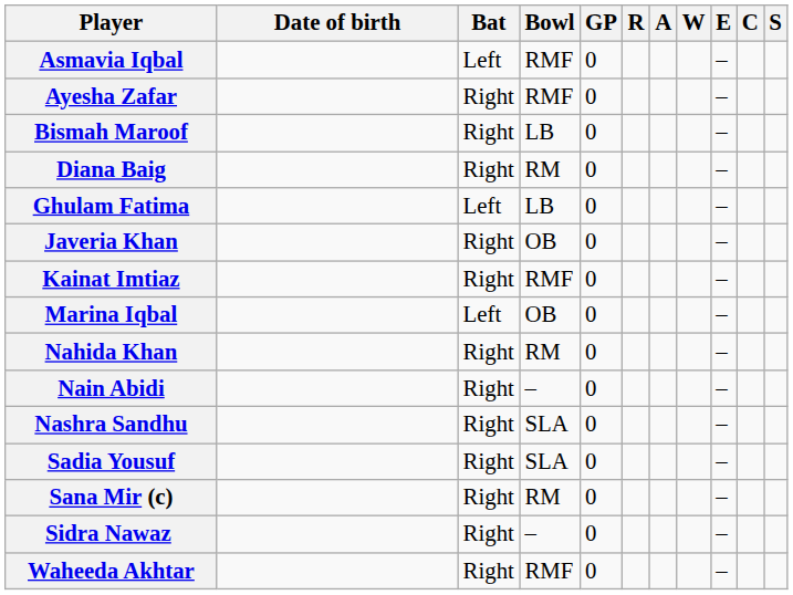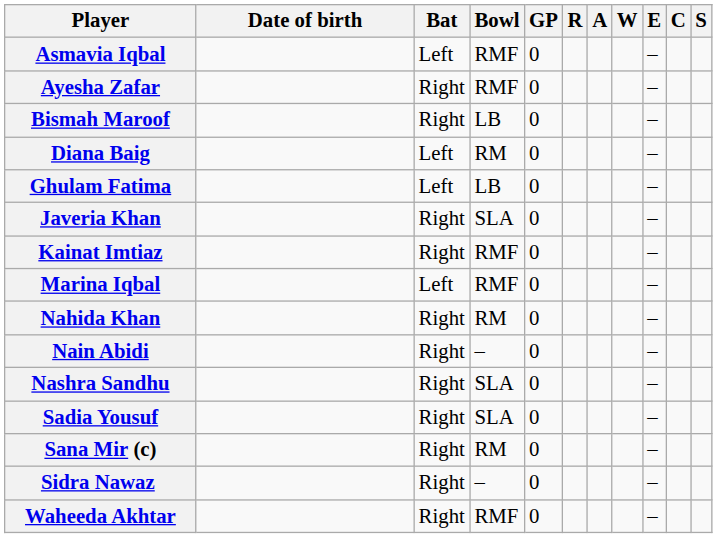 <table class="wikitable sortable plainrowheaders">
 <tr>
 <th scope="col" width="140">Player</th>
 <th scope="col" width="160">Date of birth</th>
 <th scope="col">Bat</th>
 <th scope="col">Bowl</th>
 <th scope="col">GP</th>
 <th scope="col">R</th>
 <th scope="col">A</th>
 <th scope="col">W</th>
 <th scope="col">E</th>
 <th scope="col">C</th>
 <th scope="col">S</th>
 </tr>
 <tr>
 <th scope="row"><a href='#'>Asmavia Iqbal</a></th>
 <td></td>
 <td>Left</td>
 <td>RMF</td>
 <td>0</td>
 <td></td>
 <td></td>
 <td></td>
 <td>–</td>
 <td></td>
 <td></td>
 </tr>
 <tr>
 <th scope="row"><a href='#'>Ayesha Zafar</a></th>
 <td></td>
 <td>Right</td>
 <td>RMF</td>
 <td>0</td>
 <td></td>
 <td></td>
 <td></td>
 <td>–</td>
 <td></td>
 <td></td>
 </tr>
 <tr>
 <th scope="row"><a href='#'>Bismah Maroof</a></th>
 <td></td>
 <td>Right</td>
 <td>LB</td>
 <td>0</td>
 <td></td>
 <td></td>
 <td></td>
 <td>–</td>
 <td></td>
 <td></td>
 </tr>
 <tr>
 <th scope="row"><a href='#'>Diana Baig</a></th>
 <td></td>
-<td>Right</td>
+<td>Left</td>
 <td>RM</td>
 <td>0</td>
 <td></td>
 <td></td>
 <td></td>
 <td>–</td>
 <td></td>
 <td></td>
 </tr>
 <tr>
 <th scope="row"><a href='#'>Ghulam Fatima</a></th>
 <td></td>
 <td>Left</td>
 <td>LB</td>
 <td>0</td>
 <td></td>
 <td></td>
 <td></td>
 <td>–</td>
 <td></td>
 <td></td>
 </tr>
 <tr>
 <th scope="row"><a href='#'>Javeria Khan</a></th>
 <td></td>
 <td>Right</td>
-<td>OB</td>
+<td>SLA</td>
 <td>0</td>
 <td></td>
 <td></td>
 <td></td>
 <td>–</td>
 <td></td>
 <td></td>
 </tr>
 <tr>
 <th scope="row"><a href='#'>Kainat Imtiaz</a></th>
 <td></td>
 <td>Right</td>
 <td>RMF</td>
 <td>0</td>
 <td></td>
 <td></td>
 <td></td>
 <td>–</td>
 <td></td>
 <td></td>
 </tr>
 <tr>
 <th scope="row"><a href='#'>Marina Iqbal</a></th>
 <td></td>
 <td>Left</td>
-<td>OB</td>
+<td>RMF</td>
 <td>0</td>
 <td></td>
 <td></td>
 <td></td>
 <td>–</td>
 <td></td>
 <td></td>
 </tr>
 <tr>
 <th scope="row"><a href='#'>Nahida Khan</a></th>
 <td></td>
 <td>Right</td>
 <td>RM</td>
 <td>0</td>
 <td></td>
 <td></td>
 <td></td>
 <td>–</td>
 <td></td>
 <td></td>
 </tr>
 <tr>
 <th scope="row"><a href='#'>Nain Abidi</a></th>
 <td></td>
 <td>Right</td>
 <td>–</td>
 <td>0</td>
 <td></td>
 <td></td>
 <td></td>
 <td>–</td>
 <td></td>
 <td></td>
 </tr>
 <tr>
 <th scope="row"><a href='#'>Nashra Sandhu</a></th>
 <td></td>
 <td>Right</td>
 <td>SLA</td>
 <td>0</td>
 <td></td>
 <td></td>
 <td></td>
 <td>–</td>
 <td></td>
 <td></td>
 </tr>
 <tr>
 <th scope="row"><a href='#'>Sadia Yousuf</a></th>
 <td></td>
 <td>Right</td>
 <td>SLA</td>
 <td>0</td>
 <td></td>
 <td></td>
 <td></td>
 <td>–</td>
 <td></td>
 <td></td>
 </tr>
 <tr>
 <th scope="row"><a href='#'>Sana Mir</a> (c)</th>
 <td></td>
 <td>Right</td>
 <td>RM</td>
 <td>0</td>
 <td></td>
 <td></td>
 <td></td>
 <td>–</td>
 <td></td>
 <td></td>
 </tr>
 <tr>
 <th scope="row"><a href='#'>Sidra Nawaz</a> </th>
 <td></td>
 <td>Right</td>
 <td>–</td>
 <td>0</td>
 <td></td>
 <td></td>
 <td></td>
 <td>–</td>
 <td></td>
 <td></td>
 </tr>
 <tr>
 <th scope="row"><a href='#'>Waheeda Akhtar</a></th>
 <td></td>
 <td>Right</td>
 <td>RMF</td>
 <td>0</td>
 <td></td>
 <td></td>
 <td></td>
 <td>–</td>
 <td></td>
 <td></td>
 </tr>
 </table>
